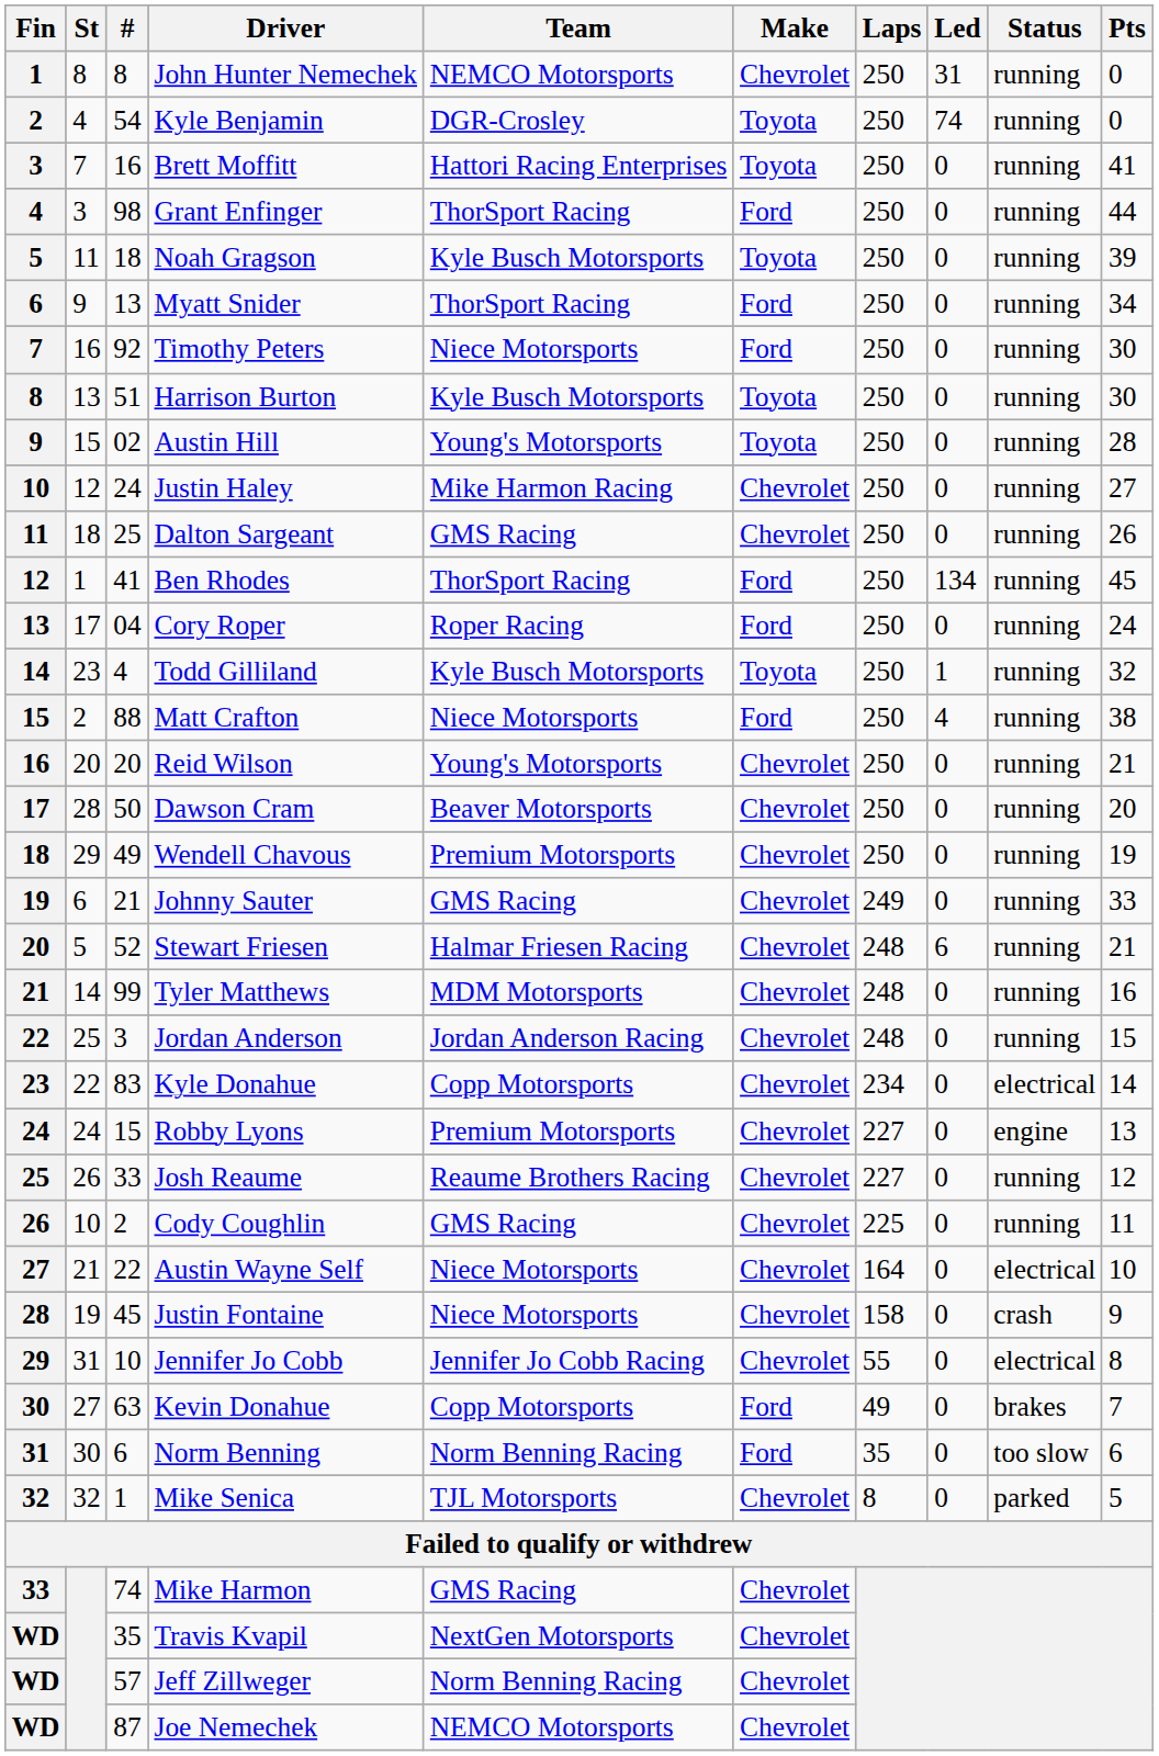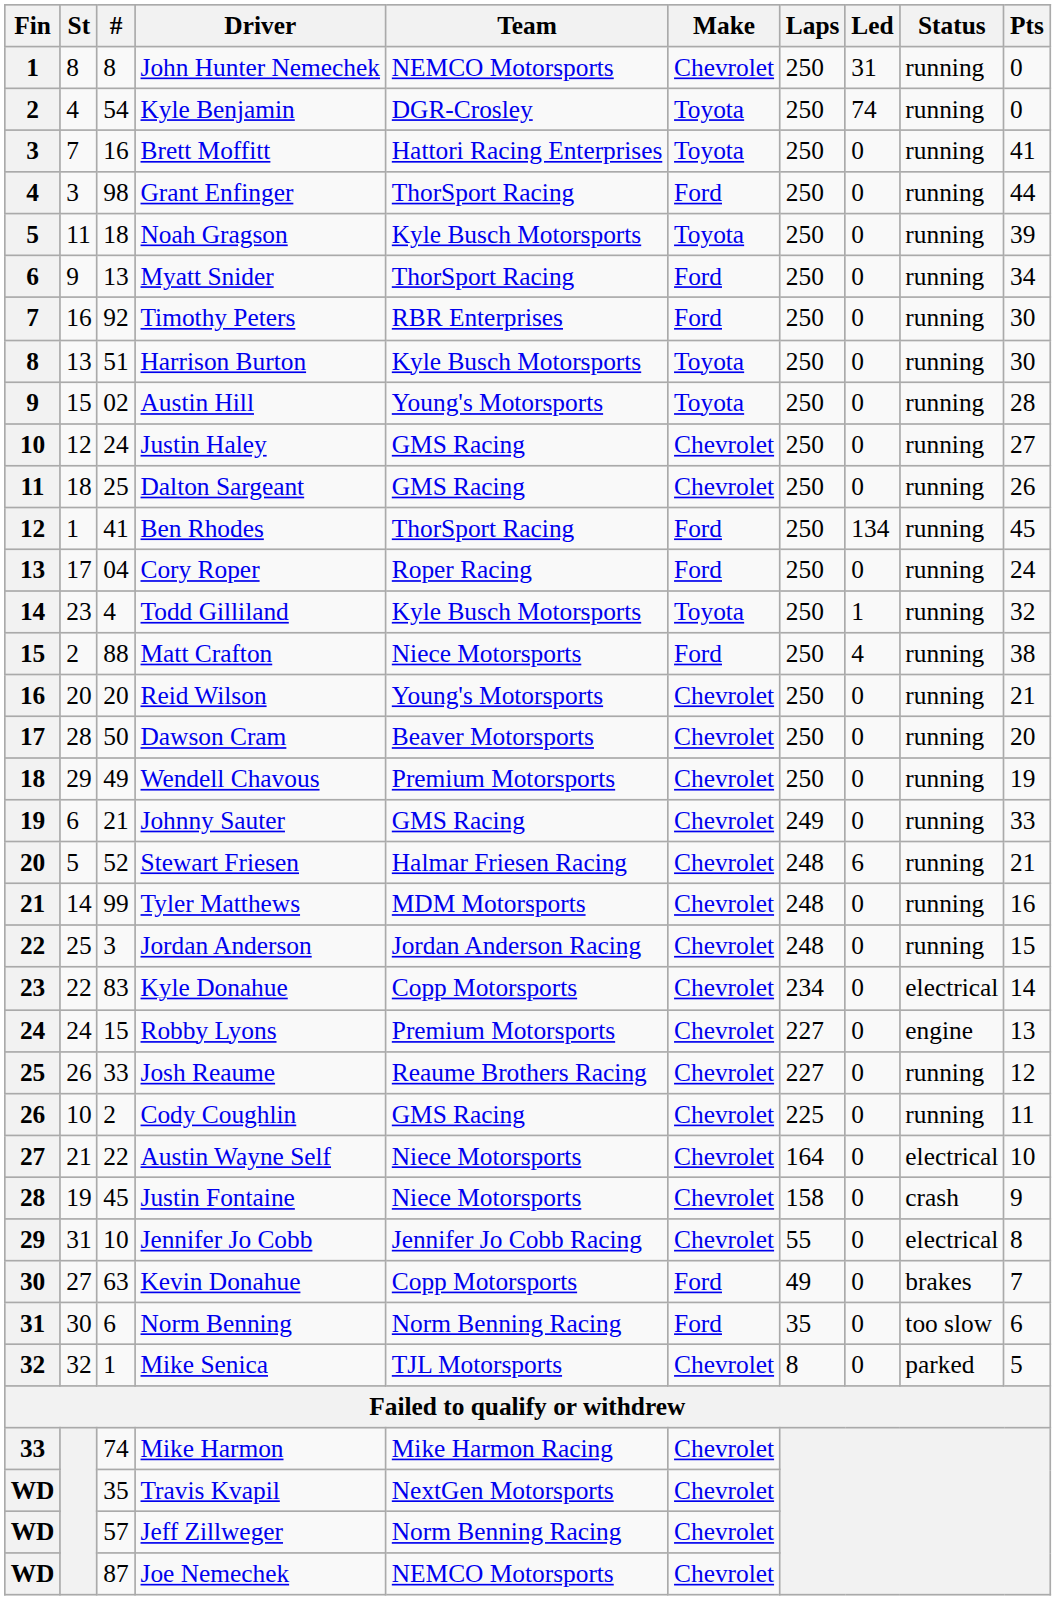 <table class="wikitable" style="font-size: 95%;">
 <tr>
 <th>Fin</th>
 <th>St</th>
 <th>#</th>
 <th>Driver</th>
 <th>Team</th>
 <th>Make</th>
 <th>Laps</th>
 <th>Led</th>
 <th>Status</th>
 <th>Pts</th>
 </tr>
 <tr>
 <th>1</th>
 <td>8</td>
 <td>8</td>
 <td><a href='#'>John Hunter Nemechek</a></td>
 <td><a href='#'>NEMCO Motorsports</a></td>
 <td><a href='#'>Chevrolet</a></td>
 <td>250</td>
 <td>31</td>
 <td>running</td>
 <td>0</td>
 </tr>
 <tr>
 <th>2</th>
 <td>4</td>
 <td>54</td>
 <td><a href='#'>Kyle Benjamin</a></td>
 <td><a href='#'>DGR-Crosley</a></td>
 <td><a href='#'>Toyota</a></td>
 <td>250</td>
 <td>74</td>
 <td>running</td>
 <td>0</td>
 </tr>
 <tr>
 <th>3</th>
 <td>7</td>
 <td>16</td>
 <td><a href='#'>Brett Moffitt</a></td>
 <td><a href='#'>Hattori Racing Enterprises</a></td>
 <td><a href='#'>Toyota</a></td>
 <td>250</td>
 <td>0</td>
 <td>running</td>
 <td>41</td>
 </tr>
 <tr>
 <th>4</th>
 <td>3</td>
 <td>98</td>
 <td><a href='#'>Grant Enfinger</a></td>
 <td><a href='#'>ThorSport Racing</a></td>
 <td><a href='#'>Ford</a></td>
 <td>250</td>
 <td>0</td>
 <td>running</td>
 <td>44</td>
 </tr>
 <tr>
 <th>5</th>
 <td>11</td>
 <td>18</td>
 <td><a href='#'>Noah Gragson</a></td>
 <td><a href='#'>Kyle Busch Motorsports</a></td>
 <td><a href='#'>Toyota</a></td>
 <td>250</td>
 <td>0</td>
 <td>running</td>
 <td>39</td>
 </tr>
 <tr>
 <th>6</th>
 <td>9</td>
 <td>13</td>
 <td><a href='#'>Myatt Snider</a></td>
 <td><a href='#'>ThorSport Racing</a></td>
 <td><a href='#'>Ford</a></td>
 <td>250</td>
 <td>0</td>
 <td>running</td>
 <td>34</td>
 </tr>
 <tr>
 <th>7</th>
 <td>16</td>
 <td>92</td>
 <td><a href='#'>Timothy Peters</a></td>
-<td><a href='#'>Niece Motorsports</a></td>
+<td><a href='#'>RBR Enterprises</a></td>
 <td><a href='#'>Ford</a></td>
 <td>250</td>
 <td>0</td>
 <td>running</td>
 <td>30</td>
 </tr>
 <tr>
 <th>8</th>
 <td>13</td>
 <td>51</td>
 <td><a href='#'>Harrison Burton</a></td>
 <td><a href='#'>Kyle Busch Motorsports</a></td>
 <td><a href='#'>Toyota</a></td>
 <td>250</td>
 <td>0</td>
 <td>running</td>
 <td>30</td>
 </tr>
 <tr>
 <th>9</th>
 <td>15</td>
 <td>02</td>
 <td><a href='#'>Austin Hill</a></td>
 <td><a href='#'>Young's Motorsports</a></td>
 <td><a href='#'>Toyota</a></td>
 <td>250</td>
 <td>0</td>
 <td>running</td>
 <td>28</td>
 </tr>
 <tr>
 <th>10</th>
 <td>12</td>
 <td>24</td>
 <td><a href='#'>Justin Haley</a></td>
-<td><a href='#'>Mike Harmon Racing</a></td>
+<td><a href='#'>GMS Racing</a></td>
 <td><a href='#'>Chevrolet</a></td>
 <td>250</td>
 <td>0</td>
 <td>running</td>
 <td>27</td>
 </tr>
 <tr>
 <th>11</th>
 <td>18</td>
 <td>25</td>
 <td><a href='#'>Dalton Sargeant</a></td>
 <td><a href='#'>GMS Racing</a></td>
 <td><a href='#'>Chevrolet</a></td>
 <td>250</td>
 <td>0</td>
 <td>running</td>
 <td>26</td>
 </tr>
 <tr>
 <th>12</th>
 <td>1</td>
 <td>41</td>
 <td><a href='#'>Ben Rhodes</a></td>
 <td><a href='#'>ThorSport Racing</a></td>
 <td><a href='#'>Ford</a></td>
 <td>250</td>
 <td>134</td>
 <td>running</td>
 <td>45</td>
 </tr>
 <tr>
 <th>13</th>
 <td>17</td>
 <td>04</td>
 <td><a href='#'>Cory Roper</a></td>
 <td><a href='#'>Roper Racing</a></td>
 <td><a href='#'>Ford</a></td>
 <td>250</td>
 <td>0</td>
 <td>running</td>
 <td>24</td>
 </tr>
 <tr>
 <th>14</th>
 <td>23</td>
 <td>4</td>
 <td><a href='#'>Todd Gilliland</a></td>
 <td><a href='#'>Kyle Busch Motorsports</a></td>
 <td><a href='#'>Toyota</a></td>
 <td>250</td>
 <td>1</td>
 <td>running</td>
 <td>32</td>
 </tr>
 <tr>
 <th>15</th>
 <td>2</td>
 <td>88</td>
 <td><a href='#'>Matt Crafton</a></td>
 <td><a href='#'>Niece Motorsports</a></td>
 <td><a href='#'>Ford</a></td>
 <td>250</td>
 <td>4</td>
 <td>running</td>
 <td>38</td>
 </tr>
 <tr>
 <th>16</th>
 <td>20</td>
 <td>20</td>
 <td><a href='#'>Reid Wilson</a></td>
 <td><a href='#'>Young's Motorsports</a></td>
 <td><a href='#'>Chevrolet</a></td>
 <td>250</td>
 <td>0</td>
 <td>running</td>
 <td>21</td>
 </tr>
 <tr>
 <th>17</th>
 <td>28</td>
 <td>50</td>
 <td><a href='#'>Dawson Cram</a></td>
 <td><a href='#'>Beaver Motorsports</a></td>
 <td><a href='#'>Chevrolet</a></td>
 <td>250</td>
 <td>0</td>
 <td>running</td>
 <td>20</td>
 </tr>
 <tr>
 <th>18</th>
 <td>29</td>
 <td>49</td>
 <td><a href='#'>Wendell Chavous</a></td>
 <td><a href='#'>Premium Motorsports</a></td>
 <td><a href='#'>Chevrolet</a></td>
 <td>250</td>
 <td>0</td>
 <td>running</td>
 <td>19</td>
 </tr>
 <tr>
 <th>19</th>
 <td>6</td>
 <td>21</td>
 <td><a href='#'>Johnny Sauter</a></td>
 <td><a href='#'>GMS Racing</a></td>
 <td><a href='#'>Chevrolet</a></td>
 <td>249</td>
 <td>0</td>
 <td>running</td>
 <td>33</td>
 </tr>
 <tr>
 <th>20</th>
 <td>5</td>
 <td>52</td>
 <td><a href='#'>Stewart Friesen</a></td>
 <td><a href='#'>Halmar Friesen Racing</a></td>
 <td><a href='#'>Chevrolet</a></td>
 <td>248</td>
 <td>6</td>
 <td>running</td>
 <td>21</td>
 </tr>
 <tr>
 <th>21</th>
 <td>14</td>
 <td>99</td>
 <td><a href='#'>Tyler Matthews</a></td>
 <td><a href='#'>MDM Motorsports</a></td>
 <td><a href='#'>Chevrolet</a></td>
 <td>248</td>
 <td>0</td>
 <td>running</td>
 <td>16</td>
 </tr>
 <tr>
 <th>22</th>
 <td>25</td>
 <td>3</td>
 <td><a href='#'>Jordan Anderson</a></td>
 <td><a href='#'>Jordan Anderson Racing</a></td>
 <td><a href='#'>Chevrolet</a></td>
 <td>248</td>
 <td>0</td>
 <td>running</td>
 <td>15</td>
 </tr>
 <tr>
 <th>23</th>
 <td>22</td>
 <td>83</td>
 <td><a href='#'>Kyle Donahue</a></td>
 <td><a href='#'>Copp Motorsports</a></td>
 <td><a href='#'>Chevrolet</a></td>
 <td>234</td>
 <td>0</td>
 <td>electrical</td>
 <td>14</td>
 </tr>
 <tr>
 <th>24</th>
 <td>24</td>
 <td>15</td>
 <td><a href='#'>Robby Lyons</a></td>
 <td><a href='#'>Premium Motorsports</a></td>
 <td><a href='#'>Chevrolet</a></td>
 <td>227</td>
 <td>0</td>
 <td>engine</td>
 <td>13</td>
 </tr>
 <tr>
 <th>25</th>
 <td>26</td>
 <td>33</td>
 <td><a href='#'>Josh Reaume</a></td>
 <td><a href='#'>Reaume Brothers Racing</a></td>
 <td><a href='#'>Chevrolet</a></td>
 <td>227</td>
 <td>0</td>
 <td>running</td>
 <td>12</td>
 </tr>
 <tr>
 <th>26</th>
 <td>10</td>
 <td>2</td>
 <td><a href='#'>Cody Coughlin</a></td>
 <td><a href='#'>GMS Racing</a></td>
 <td><a href='#'>Chevrolet</a></td>
 <td>225</td>
 <td>0</td>
 <td>running</td>
 <td>11</td>
 </tr>
 <tr>
 <th>27</th>
 <td>21</td>
 <td>22</td>
 <td><a href='#'>Austin Wayne Self</a></td>
 <td><a href='#'>Niece Motorsports</a></td>
 <td><a href='#'>Chevrolet</a></td>
 <td>164</td>
 <td>0</td>
 <td>electrical</td>
 <td>10</td>
 </tr>
 <tr>
 <th>28</th>
 <td>19</td>
 <td>45</td>
 <td><a href='#'>Justin Fontaine</a></td>
 <td><a href='#'>Niece Motorsports</a></td>
 <td><a href='#'>Chevrolet</a></td>
 <td>158</td>
 <td>0</td>
 <td>crash</td>
 <td>9</td>
 </tr>
 <tr>
 <th>29</th>
 <td>31</td>
 <td>10</td>
 <td><a href='#'>Jennifer Jo Cobb</a></td>
 <td><a href='#'>Jennifer Jo Cobb Racing</a></td>
 <td><a href='#'>Chevrolet</a></td>
 <td>55</td>
 <td>0</td>
 <td>electrical</td>
 <td>8</td>
 </tr>
 <tr>
 <th>30</th>
 <td>27</td>
 <td>63</td>
 <td><a href='#'>Kevin Donahue</a></td>
 <td><a href='#'>Copp Motorsports</a></td>
 <td><a href='#'>Ford</a></td>
 <td>49</td>
 <td>0</td>
 <td>brakes</td>
 <td>7</td>
 </tr>
 <tr>
 <th>31</th>
 <td>30</td>
 <td>6</td>
 <td><a href='#'>Norm Benning</a></td>
 <td><a href='#'>Norm Benning Racing</a></td>
 <td><a href='#'>Ford</a></td>
 <td>35</td>
 <td>0</td>
 <td>too slow</td>
 <td>6</td>
 </tr>
 <tr>
 <th>32</th>
 <td>32</td>
 <td>1</td>
 <td><a href='#'>Mike Senica</a></td>
 <td><a href='#'>TJL Motorsports</a></td>
 <td><a href='#'>Chevrolet</a></td>
 <td>8</td>
 <td>0</td>
 <td>parked</td>
 <td>5</td>
 </tr>
 <tr>
 <th colspan="10">Failed to qualify or withdrew</th>
 </tr>
 <tr>
 <th>33</th>
 <th rowspan="4"></th>
 <td>74</td>
 <td><a href='#'>Mike Harmon</a></td>
-<td><a href='#'>GMS Racing</a></td>
+<td><a href='#'>Mike Harmon Racing</a></td>
 <td><a href='#'>Chevrolet</a></td>
 <th colspan="4" rowspan="4"></th>
 </tr>
 <tr>
 <th>WD</th>
 <td>35</td>
 <td><a href='#'>Travis Kvapil</a></td>
 <td><a href='#'>NextGen Motorsports</a></td>
 <td><a href='#'>Chevrolet</a></td>
 </tr>
 <tr>
 <th>WD</th>
 <td>57</td>
 <td><a href='#'>Jeff Zillweger</a></td>
 <td><a href='#'>Norm Benning Racing</a></td>
 <td><a href='#'>Chevrolet</a></td>
 </tr>
 <tr>
 <th>WD</th>
 <td>87</td>
 <td><a href='#'>Joe Nemechek</a></td>
 <td><a href='#'>NEMCO Motorsports</a></td>
 <td><a href='#'>Chevrolet</a></td>
 </tr>
 </table>
